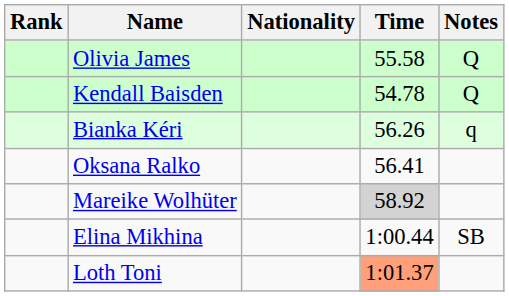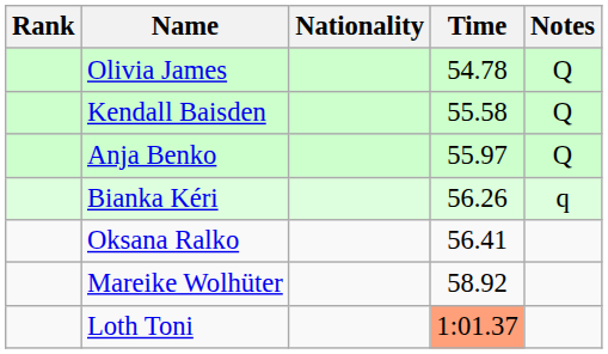 <table class="wikitable sortable" style="text-align:center">
 <tr>
 <th>Rank</th>
 <th>Name</th>
 <th>Nationality</th>
 <th>Time</th>
 <th>Notes</th>
 </tr>
 <tr bgcolor=ccffcc>
 <td></td>
 <td align=left><a href='#'>Olivia James</a></td>
 <td align=left></td>
-<td>55.58</td>
+<td>54.78</td>
 <td>Q</td>
 </tr>
 <tr bgcolor=ccffcc>
 <td></td>
 <td align=left><a href='#'>Kendall Baisden</a></td>
 <td align=left></td>
-<td>54.78</td>
+<td>55.58</td>
+<td>Q</td>
+</tr>
+<tr bgcolor=ccffcc>
+<td></td>
+<td align=left><a href='#'>Anja Benko</a></td>
+<td align=left></td>
+<td>55.97</td>
 <td>Q</td>
 </tr>
 <tr bgcolor=ddffdd>
 <td></td>
 <td align=left><a href='#'>Bianka Kéri</a></td>
 <td align=left></td>
 <td>56.26</td>
 <td>q</td>
 </tr>
 <tr>
 <td></td>
 <td align=left><a href='#'>Oksana Ralko</a></td>
 <td align=left></td>
 <td>56.41</td>
 <td></td>
 </tr>
 <tr>
 <td></td>
 <td align=left><a href='#'>Mareike Wolhüter</a></td>
 <td align=left></td>
-<td style="background: lightgrey;">58.92</td>
+<td>58.92</td>
 <td></td>
-</tr>
-<tr>
-<td></td>
-<td align=left><a href='#'>Elina Mikhina</a></td>
-<td align=left></td>
-<td>1:00.44</td>
-<td>SB</td>
 </tr>
 <tr>
 <td></td>
 <td align=left><a href='#'>Loth Toni</a></td>
 <td align=left></td>
 <td style="background: lightsalmon;">1:01.37</td>
 <td></td>
 </tr>
 </table>
